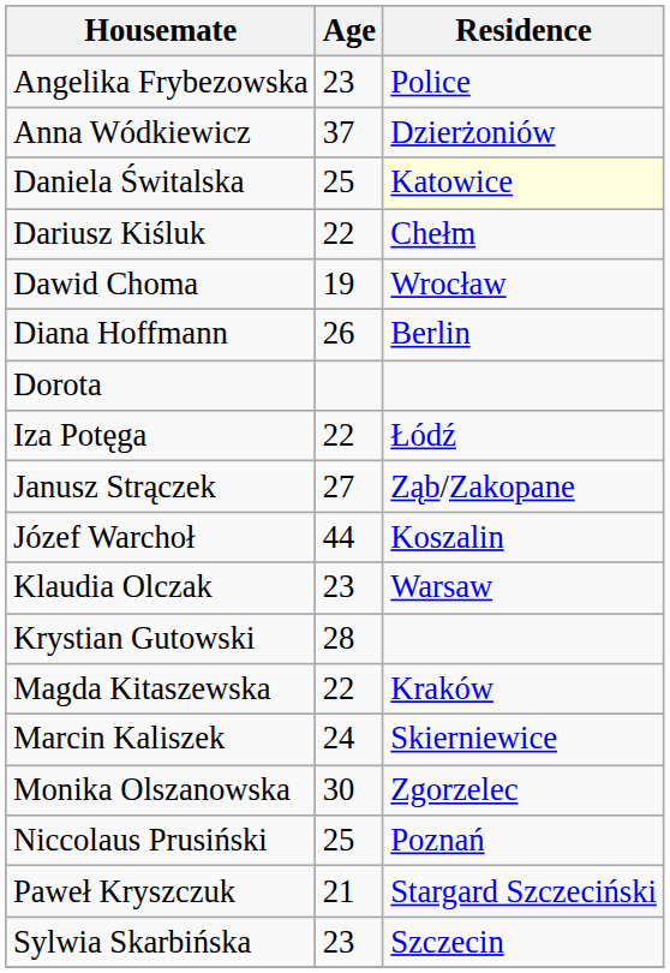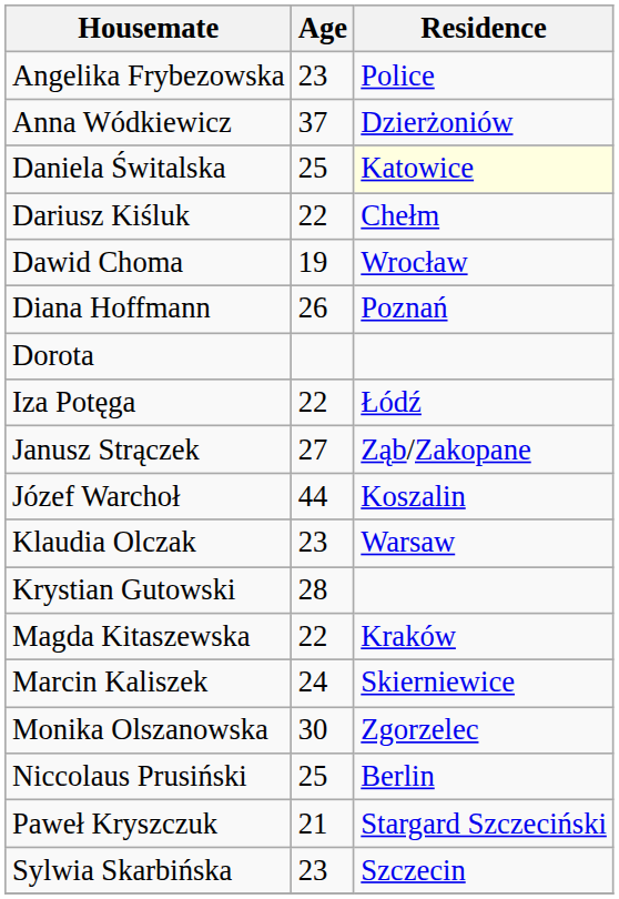 <table class="wikitable sortable">
 <tr>
 <th>Housemate</th>
 <th>Age</th>
 <th>Residence</th>
 </tr>
 <tr>
 <td>Angelika Frybezowska</td>
 <td>23</td>
 <td><a href='#'>Police</a></td>
 </tr>
 <tr>
 <td>Anna Wódkiewicz</td>
 <td>37</td>
 <td><a href='#'>Dzierżoniów</a></td>
 </tr>
 <tr>
 <td>Daniela Świtalska</td>
 <td>25</td>
 <td style="background: lightyellow;"><a href='#'>Katowice</a></td>
 </tr>
 <tr>
 <td>Dariusz Kiśluk</td>
 <td>22</td>
 <td><a href='#'>Chełm</a></td>
 </tr>
 <tr>
 <td>Dawid Choma</td>
 <td>19</td>
 <td><a href='#'>Wrocław</a></td>
 </tr>
 <tr>
 <td>Diana Hoffmann</td>
 <td>26</td>
-<td><a href='#'>Berlin</a></td>
+<td><a href='#'>Poznań</a></td>
 </tr>
 <tr>
 <td>Dorota</td>
 <td></td>
 <td></td>
 </tr>
 <tr>
 <td>Iza Potęga</td>
 <td>22</td>
 <td><a href='#'>Łódź</a></td>
 </tr>
 <tr>
 <td>Janusz Strączek</td>
 <td>27</td>
 <td><a href='#'>Ząb</a>/<a href='#'>Zakopane</a></td>
 </tr>
 <tr>
 <td>Józef Warchoł</td>
 <td>44</td>
 <td><a href='#'>Koszalin</a></td>
 </tr>
 <tr>
 <td>Klaudia Olczak</td>
 <td>23</td>
 <td><a href='#'>Warsaw</a></td>
 </tr>
 <tr>
 <td>Krystian Gutowski</td>
 <td>28</td>
 <td></td>
 </tr>
 <tr>
 <td>Magda Kitaszewska</td>
 <td>22</td>
 <td><a href='#'>Kraków</a></td>
 </tr>
 <tr>
 <td>Marcin Kaliszek</td>
 <td>24</td>
 <td><a href='#'>Skierniewice</a></td>
 </tr>
 <tr>
 <td>Monika Olszanowska</td>
 <td>30</td>
 <td><a href='#'>Zgorzelec</a></td>
 </tr>
 <tr>
 <td>Niccolaus Prusiński</td>
 <td>25</td>
-<td><a href='#'>Poznań</a></td>
+<td><a href='#'>Berlin</a></td>
 </tr>
 <tr>
 <td>Paweł Kryszczuk</td>
 <td>21</td>
 <td><a href='#'>Stargard Szczeciński</a></td>
 </tr>
 <tr>
 <td>Sylwia Skarbińska</td>
 <td>23</td>
 <td><a href='#'>Szczecin</a></td>
 </tr>
 <tr>
 </tr>
 </table>
